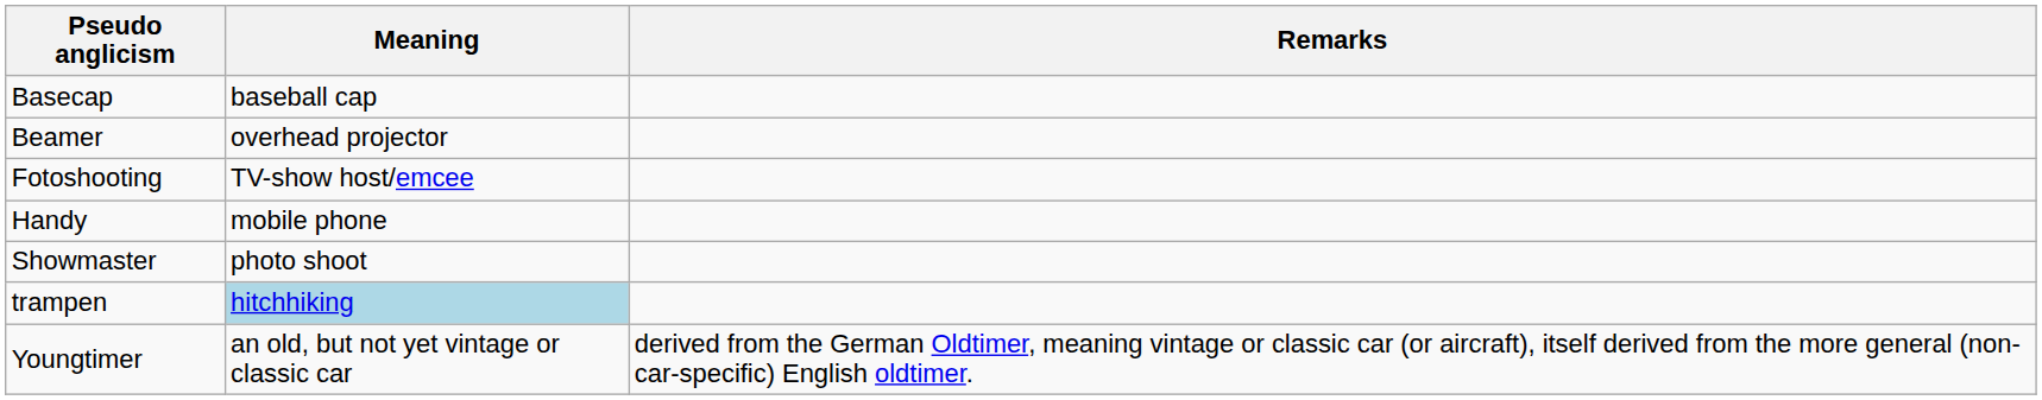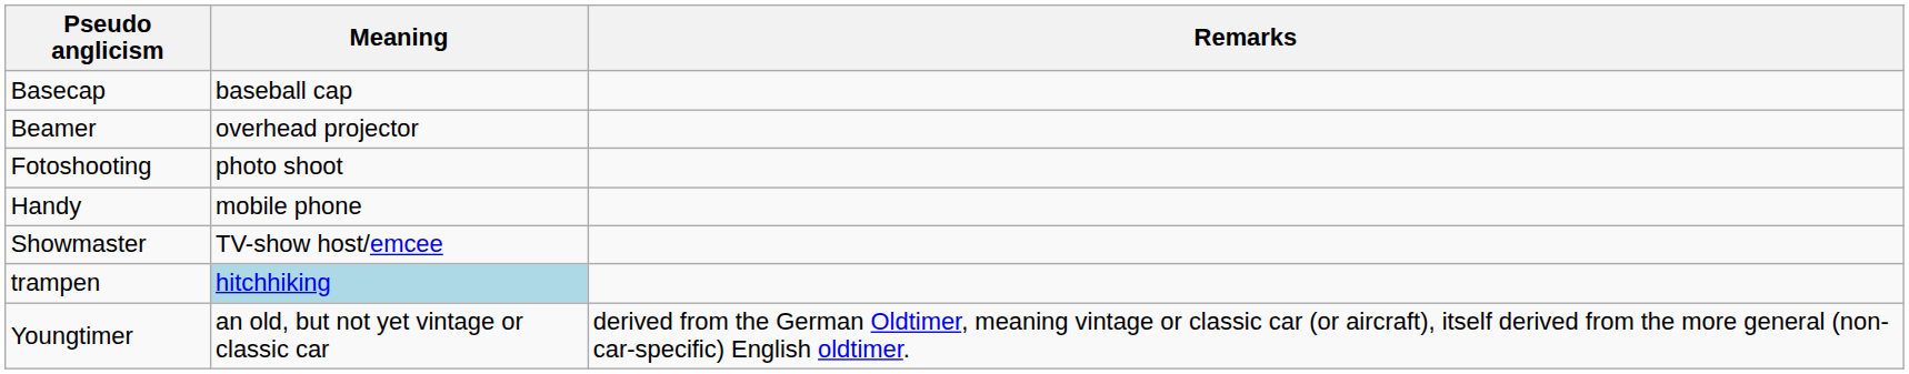 <table class="wikitable">
 <tr>
 <th>Pseudo anglicism</th>
 <th>Meaning</th>
 <th>Remarks</th>
 </tr>
 <tr ---->
 <td>Basecap</td>
 <td>baseball cap</td>
 <td></td>
 </tr>
 <tr ---->
 <td>Beamer</td>
 <td>overhead projector</td>
 <td></td>
 </tr>
 <tr ---->
 <td>Fotoshooting</td>
-<td>TV-show host/<a href='#'>emcee</a></td>
+<td>photo shoot</td>
 <td></td>
 </tr>
 <tr ---->
 <td>Handy</td>
 <td>mobile phone</td>
 <td></td>
 </tr>
 <tr ---->
 <td>Showmaster</td>
-<td>photo shoot</td>
+<td>TV-show host/<a href='#'>emcee</a></td>
 <td></td>
 </tr>
 <tr ---->
 <td>trampen</td>
 <td style="background: lightblue;"><a href='#'>hitchhiking</a></td>
 <td></td>
 </tr>
 <tr ---->
 <td>Youngtimer</td>
 <td>an old, but not yet vintage or classic car</td>
 <td>derived from the German <a href='#'>Oldtimer</a>, meaning vintage or classic car (or aircraft), itself derived from the more general (non-car-specific) English <a href='#'>oldtimer</a>.</td>
 </tr>
 </table>
